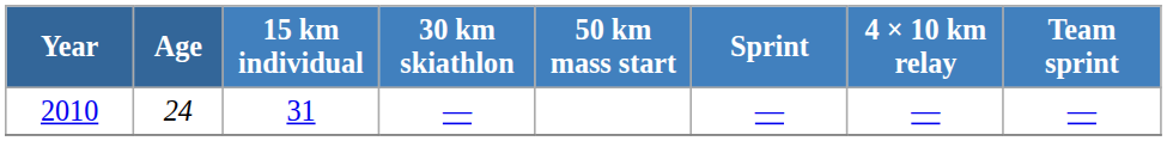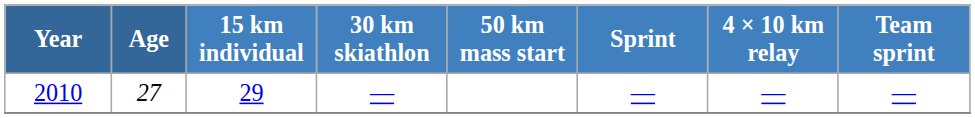 <table class="wikitable" style="font-size:95%; text-align:center; border:grey solid 1px; border-collapse:collapse; background:#ffffff;">
 <tr>
 <th style="background-color:#369; color:white; width:60px;"> Year </th>
 <th style="background-color:#369; color:white; width:40px;"> Age </th>
 <th style="background-color:#4180be; color:white; width:75px;"> 15 km <br> individual </th>
 <th style="background-color:#4180be; color:white; width:75px;"> 30 km <br> skiathlon </th>
 <th style="background-color:#4180be; color:white; width:75px;"> 50 km <br> mass start </th>
 <th style="background-color:#4180be; color:white; width:75px;"> Sprint </th>
 <th style="background-color:#4180be; color:white; width:75px;"> 4 × 10 km <br> relay </th>
 <th style="background-color:#4180be; color:white; width:75px;"> Team <br> sprint </th>
 </tr>
 <tr>
 <td><a href='#'>2010</a></td>
-<td><em>24</em></td>
-<td><a href='#'>31</a></td>
+<td><em>27</em></td>
+<td><a href='#'>29</a></td>
 <td><a href='#'>—</a></td>
 <td><a href='#'></a></td>
 <td><a href='#'>—</a></td>
 <td><a href='#'>—</a></td>
 <td><a href='#'>—</a></td>
 </tr>
 <tr>
 </tr>
 </table>
